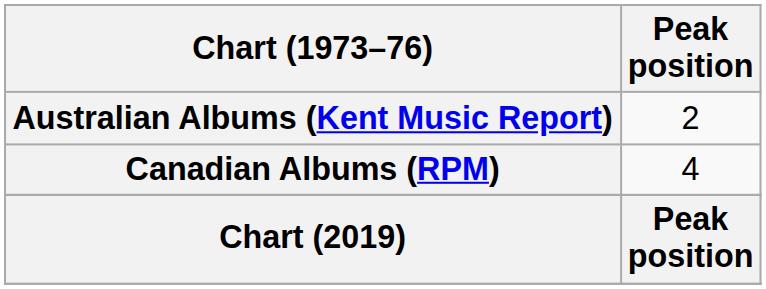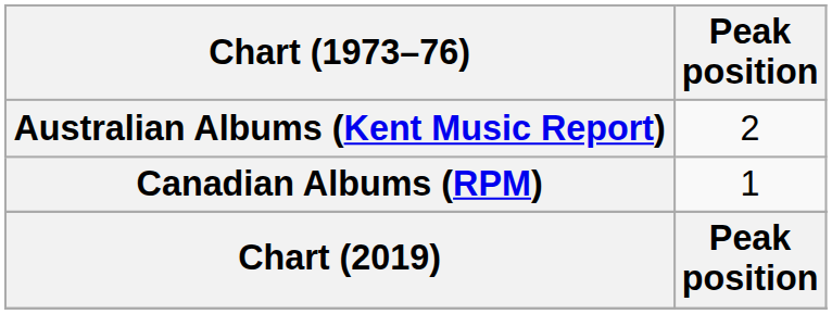 <table class="wikitable sortable plainrowheaders" style="text-align:center">
 <tr>
 <th scope="col">Chart (1973–76)</th>
 <th scope="col">Peak<br>position</th>
 </tr>
 <tr>
 <th scope="row">Australian Albums (<a href='#'>Kent Music Report</a>)</th>
 <td>2</td>
 </tr>
 <tr>
 <th scope="row">Canadian Albums (<a href='#'>RPM</a>)</th>
-<td>4</td>
+<td>1</td>
 </tr>
 <tr>
 </tr>
 <tr>
 </tr>
 <tr>
 </tr>
 <tr>
 <th scope="col">Chart (2019)</th>
 <th scope="col">Peak<br>position</th>
 </tr>
 <tr>
 </tr>
 <tr>
 </tr>
 </table>
